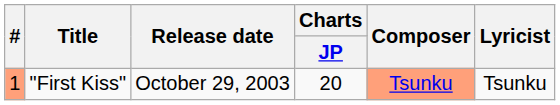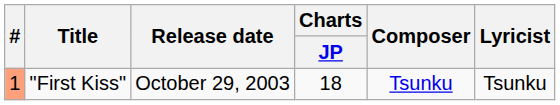 <table class="wikitable" style="text-align:center">
 <tr>
 <th rowspan="2">#</th>
 <th rowspan="2">Title</th>
 <th rowspan="2">Release date</th>
 <th>Charts</th>
 <th rowspan="2">Composer</th>
 <th rowspan="2">Lyricist</th>
 </tr>
 <tr>
 <th><a href='#'>JP</a><br></th>
 </tr>
 <tr>
 <td style="background: lightsalmon;">1</td>
 <td align="left">"First Kiss"</td>
 <td align="right">October 29, 2003</td>
-<td>20</td>
-<td style="background: lightsalmon;"><a href='#'>Tsunku</a></td>
+<td>18</td>
+<td><a href='#'>Tsunku</a></td>
 <td>Tsunku</td>
 </tr>
 </table>
